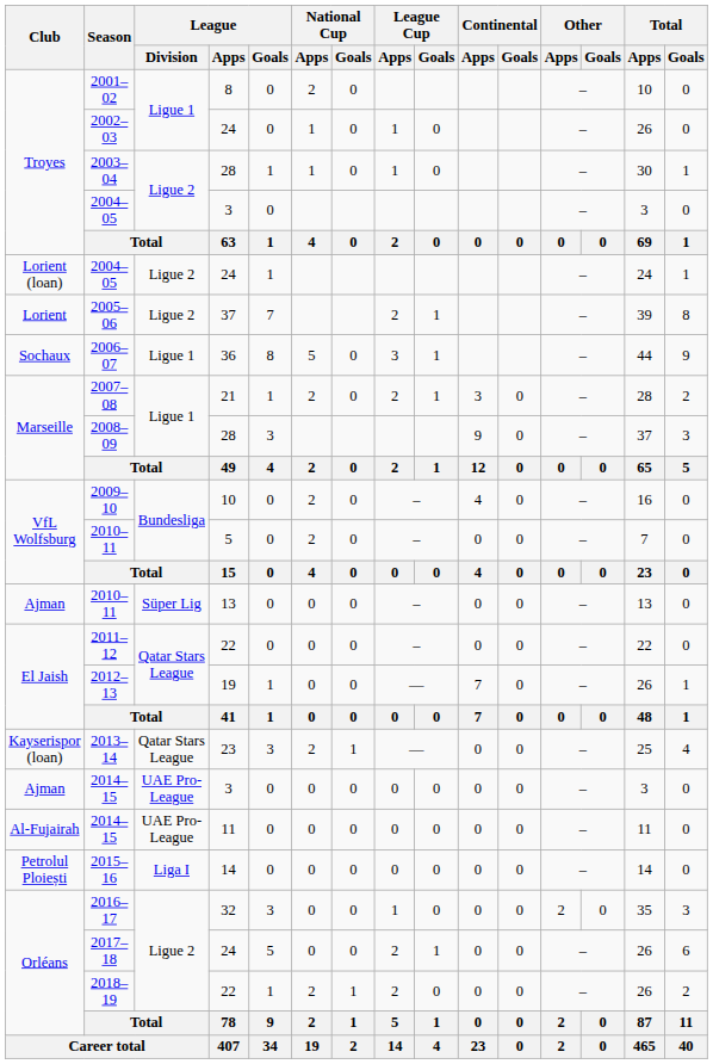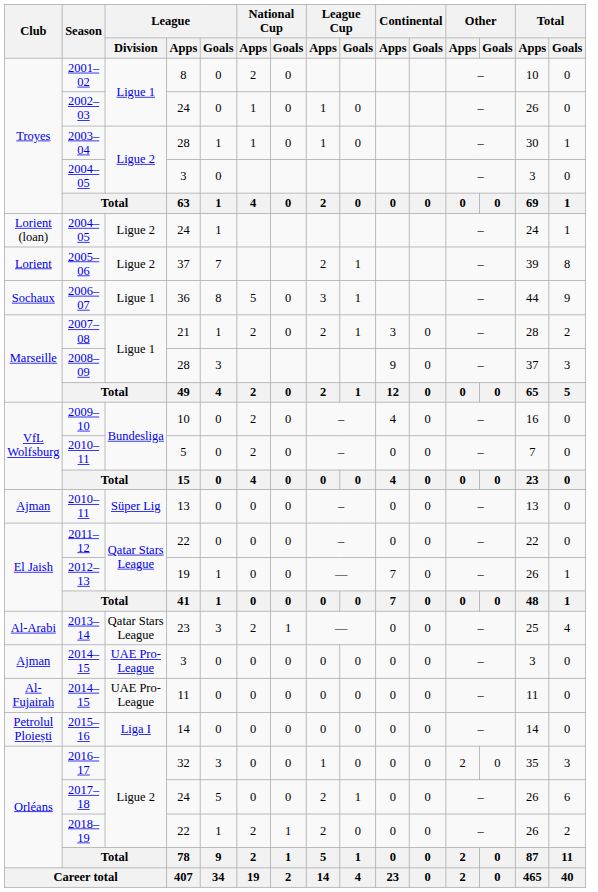 <table class="wikitable" style="text-align:center">
 <tr>
 <th rowspan="2">Club</th>
 <th rowspan="2">Season</th>
 <th colspan="3">League</th>
 <th colspan="2">National Cup</th>
 <th colspan="2">League Cup</th>
 <th colspan="2">Continental</th>
 <th colspan="2">Other</th>
 <th colspan="2">Total</th>
 </tr>
 <tr>
 <th>Division</th>
 <th>Apps</th>
 <th>Goals</th>
 <th>Apps</th>
 <th>Goals</th>
 <th>Apps</th>
 <th>Goals</th>
 <th>Apps</th>
 <th>Goals</th>
 <th>Apps</th>
 <th>Goals</th>
 <th>Apps</th>
 <th>Goals</th>
 </tr>
 <tr>
 <td rowspan="5"><a href='#'>Troyes</a></td>
 <td><a href='#'>2001–02</a></td>
 <td rowspan="2"><a href='#'>Ligue 1</a></td>
 <td>8</td>
 <td>0</td>
 <td>2</td>
 <td>0</td>
 <td></td>
 <td></td>
 <td></td>
 <td></td>
 <td colspan="2">–</td>
 <td>10</td>
 <td>0</td>
 </tr>
 <tr>
 <td><a href='#'>2002–03</a></td>
 <td>24</td>
 <td>0</td>
 <td>1</td>
 <td>0</td>
 <td>1</td>
 <td>0</td>
 <td></td>
 <td></td>
 <td colspan="2">–</td>
 <td>26</td>
 <td>0</td>
 </tr>
 <tr>
 <td><a href='#'>2003–04</a></td>
 <td rowspan="2"><a href='#'>Ligue 2</a></td>
 <td>28</td>
 <td>1</td>
 <td>1</td>
 <td>0</td>
 <td>1</td>
 <td>0</td>
 <td></td>
 <td></td>
 <td colspan="2">–</td>
 <td>30</td>
 <td>1</td>
 </tr>
 <tr>
 <td><a href='#'>2004–05</a></td>
 <td>3</td>
 <td>0</td>
 <td></td>
 <td></td>
 <td></td>
 <td></td>
 <td></td>
 <td></td>
 <td colspan="2">–</td>
 <td>3</td>
 <td>0</td>
 </tr>
 <tr>
 <th colspan="2">Total</th>
 <th>63</th>
 <th>1</th>
 <th>4</th>
 <th>0</th>
 <th>2</th>
 <th>0</th>
 <th>0</th>
 <th>0</th>
 <th>0</th>
 <th>0</th>
 <th>69</th>
 <th>1</th>
 </tr>
 <tr>
 <td><a href='#'>Lorient</a> (loan)</td>
 <td><a href='#'>2004–05</a></td>
 <td>Ligue 2</td>
 <td>24</td>
 <td>1</td>
 <td></td>
 <td></td>
 <td></td>
 <td></td>
 <td></td>
 <td></td>
 <td colspan="2">–</td>
 <td>24</td>
 <td>1</td>
 </tr>
 <tr>
 <td><a href='#'>Lorient</a></td>
 <td><a href='#'>2005–06</a></td>
 <td>Ligue 2</td>
 <td>37</td>
 <td>7</td>
 <td></td>
 <td></td>
 <td>2</td>
 <td>1</td>
 <td></td>
 <td></td>
 <td colspan="2">–</td>
 <td>39</td>
 <td>8</td>
 </tr>
 <tr>
 <td><a href='#'>Sochaux</a></td>
 <td><a href='#'>2006–07</a></td>
 <td>Ligue 1</td>
 <td>36</td>
 <td>8</td>
 <td>5</td>
 <td>0</td>
 <td>3</td>
 <td>1</td>
 <td></td>
 <td></td>
 <td colspan="2">–</td>
 <td>44</td>
 <td>9</td>
 </tr>
 <tr>
 <td rowspan="3"><a href='#'>Marseille</a></td>
 <td><a href='#'>2007–08</a></td>
 <td rowspan="2">Ligue 1</td>
 <td>21</td>
 <td>1</td>
 <td>2</td>
 <td>0</td>
 <td>2</td>
 <td>1</td>
 <td>3</td>
 <td>0</td>
 <td colspan="2">–</td>
 <td>28</td>
 <td>2</td>
 </tr>
 <tr>
 <td><a href='#'>2008–09</a></td>
 <td>28</td>
 <td>3</td>
 <td></td>
 <td></td>
 <td></td>
 <td></td>
 <td>9</td>
 <td>0</td>
 <td colspan="2">–</td>
 <td>37</td>
 <td>3</td>
 </tr>
 <tr>
 <th colspan="2">Total</th>
 <th>49</th>
 <th>4</th>
 <th>2</th>
 <th>0</th>
 <th>2</th>
 <th>1</th>
 <th>12</th>
 <th>0</th>
 <th>0</th>
 <th>0</th>
 <th>65</th>
 <th>5</th>
 </tr>
 <tr>
 <td rowspan="3"><a href='#'>VfL Wolfsburg</a></td>
 <td><a href='#'>2009–10</a></td>
 <td rowspan="2"><a href='#'>Bundesliga</a></td>
 <td>10</td>
 <td>0</td>
 <td>2</td>
 <td>0</td>
 <td colspan="2">–</td>
 <td>4</td>
 <td>0</td>
 <td colspan="2">–</td>
 <td>16</td>
 <td>0</td>
 </tr>
 <tr>
 <td><a href='#'>2010–11</a></td>
 <td>5</td>
 <td>0</td>
 <td>2</td>
 <td>0</td>
 <td colspan="2">–</td>
 <td>0</td>
 <td>0</td>
 <td colspan="2">–</td>
 <td>7</td>
 <td>0</td>
 </tr>
 <tr>
 <th colspan="2">Total</th>
 <th>15</th>
 <th>0</th>
 <th>4</th>
 <th>0</th>
 <th>0</th>
 <th>0</th>
 <th>4</th>
 <th>0</th>
 <th>0</th>
 <th>0</th>
 <th>23</th>
 <th>0</th>
 </tr>
 <tr>
 <td><a href='#'>Ajman</a></td>
 <td><a href='#'>2010–11</a></td>
 <td><a href='#'>Süper Lig</a></td>
 <td>13</td>
 <td>0</td>
 <td>0</td>
 <td>0</td>
 <td colspan="2">–</td>
 <td>0</td>
 <td>0</td>
 <td colspan="2">–</td>
 <td>13</td>
 <td>0</td>
 </tr>
 <tr>
 <td rowspan="3"><a href='#'>El Jaish</a></td>
 <td><a href='#'>2011–12</a></td>
 <td rowspan="2"><a href='#'>Qatar Stars League</a></td>
 <td>22</td>
 <td>0</td>
 <td>0</td>
 <td>0</td>
 <td colspan="2">–</td>
 <td>0</td>
 <td>0</td>
 <td colspan="2">–</td>
 <td>22</td>
 <td>0</td>
 </tr>
 <tr>
 <td><a href='#'>2012–13</a></td>
 <td>19</td>
 <td>1</td>
 <td>0</td>
 <td>0</td>
 <td colspan="2">—</td>
 <td>7</td>
 <td>0</td>
 <td colspan="2">–</td>
 <td>26</td>
 <td>1</td>
 </tr>
 <tr>
 <th colspan="2">Total</th>
 <th>41</th>
 <th>1</th>
 <th>0</th>
 <th>0</th>
 <th>0</th>
 <th>0</th>
 <th>7</th>
 <th>0</th>
 <th>0</th>
 <th>0</th>
 <th>48</th>
 <th>1</th>
 </tr>
 <tr>
-<td><a href='#'>Kayserispor</a> (loan)</td>
+<td><a href='#'>Al-Arabi</a></td>
 <td><a href='#'>2013–14</a></td>
 <td>Qatar Stars League</td>
 <td>23</td>
 <td>3</td>
 <td>2</td>
 <td>1</td>
 <td colspan="2">—</td>
 <td>0</td>
 <td>0</td>
 <td colspan="2">–</td>
 <td>25</td>
 <td>4</td>
 </tr>
 <tr>
 <td><a href='#'>Ajman</a></td>
 <td><a href='#'>2014–15</a></td>
 <td><a href='#'>UAE Pro-League</a></td>
 <td>3</td>
 <td>0</td>
 <td>0</td>
 <td>0</td>
 <td>0</td>
 <td>0</td>
 <td>0</td>
 <td>0</td>
 <td colspan="2">–</td>
 <td>3</td>
 <td>0</td>
 </tr>
 <tr>
 <td><a href='#'>Al-Fujairah</a></td>
 <td><a href='#'>2014–15</a></td>
 <td>UAE Pro-League</td>
 <td>11</td>
 <td>0</td>
 <td>0</td>
 <td>0</td>
 <td>0</td>
 <td>0</td>
 <td>0</td>
 <td>0</td>
 <td colspan="2">–</td>
 <td>11</td>
 <td>0</td>
 </tr>
 <tr>
 <td><a href='#'>Petrolul Ploiești</a></td>
 <td><a href='#'>2015–16</a></td>
 <td><a href='#'>Liga I</a></td>
 <td>14</td>
 <td>0</td>
 <td>0</td>
 <td>0</td>
 <td>0</td>
 <td>0</td>
 <td>0</td>
 <td>0</td>
 <td colspan="2">–</td>
 <td>14</td>
 <td>0</td>
 </tr>
 <tr>
 <td rowspan="4"><a href='#'>Orléans</a></td>
 <td><a href='#'>2016–17</a></td>
 <td rowspan="3">Ligue 2</td>
 <td>32</td>
 <td>3</td>
 <td>0</td>
 <td>0</td>
 <td>1</td>
 <td>0</td>
 <td>0</td>
 <td>0</td>
 <td>2</td>
 <td>0</td>
 <td>35</td>
 <td>3</td>
 </tr>
 <tr>
 <td><a href='#'>2017–18</a></td>
 <td>24</td>
 <td>5</td>
 <td>0</td>
 <td>0</td>
 <td>2</td>
 <td>1</td>
 <td>0</td>
 <td>0</td>
 <td colspan="2">–</td>
 <td>26</td>
 <td>6</td>
 </tr>
 <tr>
 <td><a href='#'>2018–19</a></td>
 <td>22</td>
 <td>1</td>
 <td>2</td>
 <td>1</td>
 <td>2</td>
 <td>0</td>
 <td>0</td>
 <td>0</td>
 <td colspan="2">–</td>
 <td>26</td>
 <td>2</td>
 </tr>
 <tr>
 <th colspan="2">Total</th>
 <th>78</th>
 <th>9</th>
 <th>2</th>
 <th>1</th>
 <th>5</th>
 <th>1</th>
 <th>0</th>
 <th>0</th>
 <th>2</th>
 <th>0</th>
 <th>87</th>
 <th>11</th>
 </tr>
 <tr>
 <th colspan="3">Career total</th>
 <th>407</th>
 <th>34</th>
 <th>19</th>
 <th>2</th>
 <th>14</th>
 <th>4</th>
 <th>23</th>
 <th>0</th>
 <th>2</th>
 <th>0</th>
 <th>465</th>
 <th>40</th>
 </tr>
 </table>
